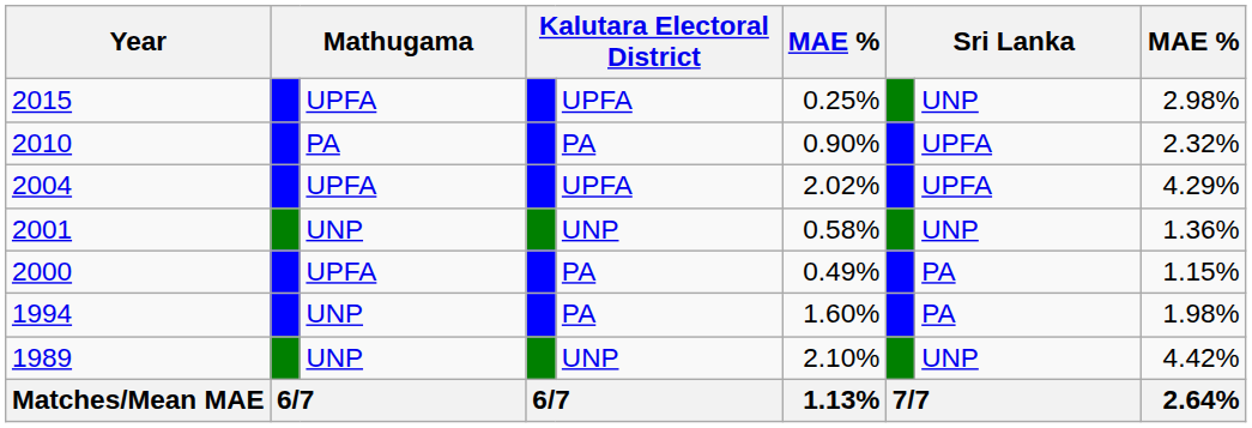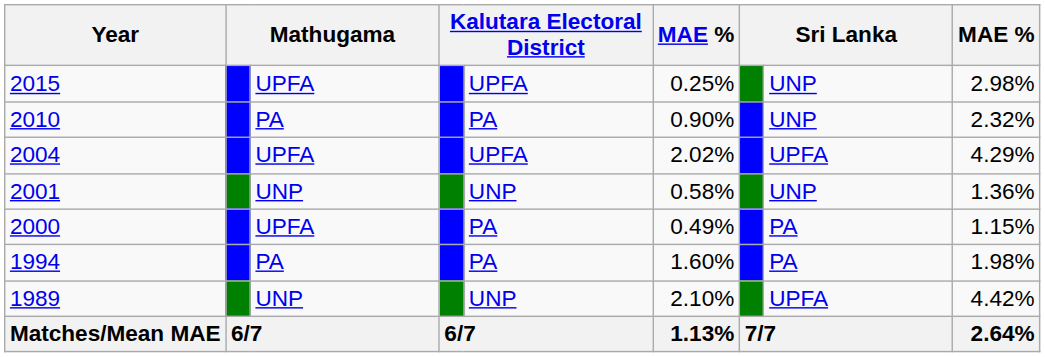 <table class="wikitable">
 <tr>
 <th>Year</th>
 <th colspan="2" width="144px">Mathugama</th>
 <th colspan="2" width="144px"><a href='#'>Kalutara Electoral District</a></th>
 <th><a href='#'>MAE</a> %</th>
 <th colspan="2" width="144px">Sri Lanka</th>
 <th>MAE %</th>
 </tr>
 <tr>
 <td><a href='#'>2015</a></td>
 <td style="background-color:blue;" width="10px"></td>
 <td style="text-align:left;"><a href='#'>UPFA</a></td>
 <td style="background-color:blue;" width="10px"></td>
 <td style="text-align:left;"><a href='#'>UPFA</a></td>
 <td style="text-align:right;">0.25%</td>
 <td style="background-color:green;" width="10px"></td>
 <td style="text-align:left;"><a href='#'>UNP</a></td>
 <td style="text-align:right;">2.98%</td>
 </tr>
 <tr>
 <td><a href='#'>2010</a></td>
 <td style="background-color:blue;" width="10px"></td>
 <td style="text-align:left;"><a href='#'>PA</a></td>
 <td style="background-color:blue;" width="10px"></td>
 <td style="text-align:left;"><a href='#'>PA</a></td>
 <td style="text-align:right;">0.90%</td>
 <td style="background-color:blue;" width="10px"></td>
-<td style="text-align:left;"><a href='#'>UPFA</a></td>
+<td style="text-align:left;"><a href='#'>UNP</a></td>
 <td style="text-align:right;">2.32%</td>
 </tr>
 <tr>
 <td><a href='#'>2004</a></td>
 <td style="background-color:blue;" width="10px"></td>
 <td style="text-align:left;"><a href='#'>UPFA</a></td>
 <td style="background-color:blue;" width="10px"></td>
 <td style="text-align:left;"><a href='#'>UPFA</a></td>
 <td style="text-align:right;">2.02%</td>
 <td style="background-color:blue;" width="10px"></td>
 <td style="text-align:left;"><a href='#'>UPFA</a></td>
 <td style="text-align:right;">4.29%</td>
 </tr>
 <tr>
 <td><a href='#'>2001</a></td>
 <td style="background-color:green;" width="10px"></td>
 <td style="text-align:left;"><a href='#'>UNP</a></td>
 <td style="background-color:green;" width="10px"></td>
 <td style="text-align:left;"><a href='#'>UNP</a></td>
 <td style="text-align:right;">0.58%</td>
 <td style="background-color:green;" width="10px"></td>
 <td style="text-align:left;"><a href='#'>UNP</a></td>
 <td style="text-align:right;">1.36%</td>
 </tr>
 <tr>
 <td><a href='#'>2000</a></td>
 <td style="background-color:blue;" width="10px"></td>
 <td style="text-align:left;"><a href='#'>UPFA</a></td>
 <td style="background-color:blue;" width="10px"></td>
 <td style="text-align:left;"><a href='#'>PA</a></td>
 <td style="text-align:right;">0.49%</td>
 <td style="background-color:blue;" width="10px"></td>
 <td style="text-align:left;"><a href='#'>PA</a></td>
 <td style="text-align:right;">1.15%</td>
 </tr>
 <tr>
 <td><a href='#'>1994</a></td>
 <td style="background-color:blue;" width="10px"></td>
-<td style="text-align:left;"><a href='#'>UNP</a></td>
+<td style="text-align:left;"><a href='#'>PA</a></td>
 <td style="background-color:blue;" width="10px"></td>
 <td style="text-align:left;"><a href='#'>PA</a></td>
 <td style="text-align:right;">1.60%</td>
 <td style="background-color:blue;" width="10px"></td>
 <td style="text-align:left;"><a href='#'>PA</a></td>
 <td style="text-align:right;">1.98%</td>
 </tr>
 <tr>
 <td><a href='#'>1989</a></td>
 <td style="background-color:green;" width="10px"></td>
 <td style="text-align:left;"><a href='#'>UNP</a></td>
 <td style="background-color:green;" width="10px"></td>
 <td style="text-align:left;"><a href='#'>UNP</a></td>
 <td style="text-align:right;">2.10%</td>
 <td style="background-color:green;" width="10px"></td>
-<td style="text-align:left;"><a href='#'>UNP</a></td>
+<td style="text-align:left;"><a href='#'>UPFA</a></td>
 <td style="text-align:right;">4.42%</td>
 </tr>
 <tr>
 <th>Matches/Mean MAE</th>
 <th style="text-align:left;"colspan="2" width="144px">6/7</th>
 <th style="text-align:left;"colspan="2" width="144px">6/7</th>
 <th style="text-align:right;">1.13%</th>
 <th style="text-align:left;"colspan="2" width="144px">7/7</th>
 <th style="text-align:right;">2.64%</th>
 </tr>
 </table>
